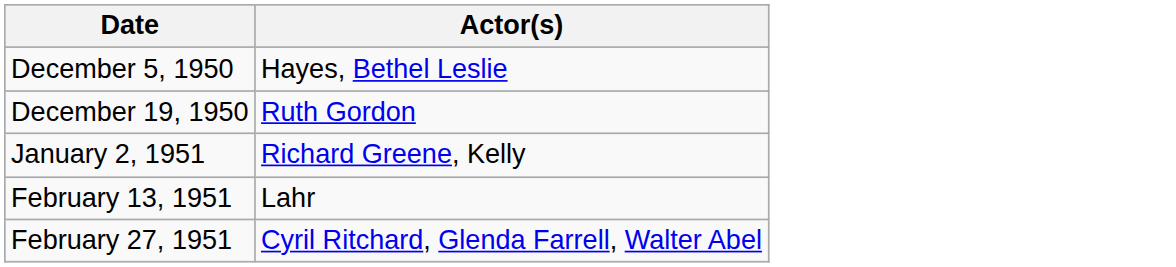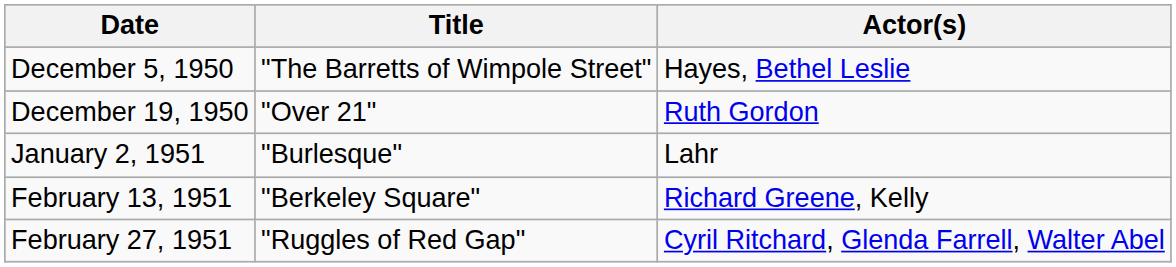 <table class="wikitable">
 <tr>
 <th>Date</th>
+<th>Title</th>
 <th>Actor(s)</th>
 </tr>
 <tr>
 <td>December 5, 1950</td>
+<td>"The Barretts of Wimpole Street"</td>
 <td>Hayes, <a href='#'>Bethel Leslie</a></td>
 </tr>
 <tr>
 <td>December 19, 1950</td>
+<td>"Over 21"</td>
 <td><a href='#'>Ruth Gordon</a></td>
 </tr>
 <tr>
 <td>January 2, 1951</td>
+<td>"Burlesque"</td>
+<td>Lahr</td>
+</tr>
+<tr>
+<td>February 13, 1951</td>
+<td>"Berkeley Square"</td>
 <td><a href='#'>Richard Greene</a>, Kelly</td>
 </tr>
 <tr>
-<td>February 13, 1951</td>
-<td>Lahr</td>
-</tr>
-<tr>
 <td>February 27, 1951</td>
+<td>"Ruggles of Red Gap"</td>
 <td><a href='#'>Cyril Ritchard</a>, <a href='#'>Glenda Farrell</a>, <a href='#'>Walter Abel</a></td>
 </tr>
 </table>
